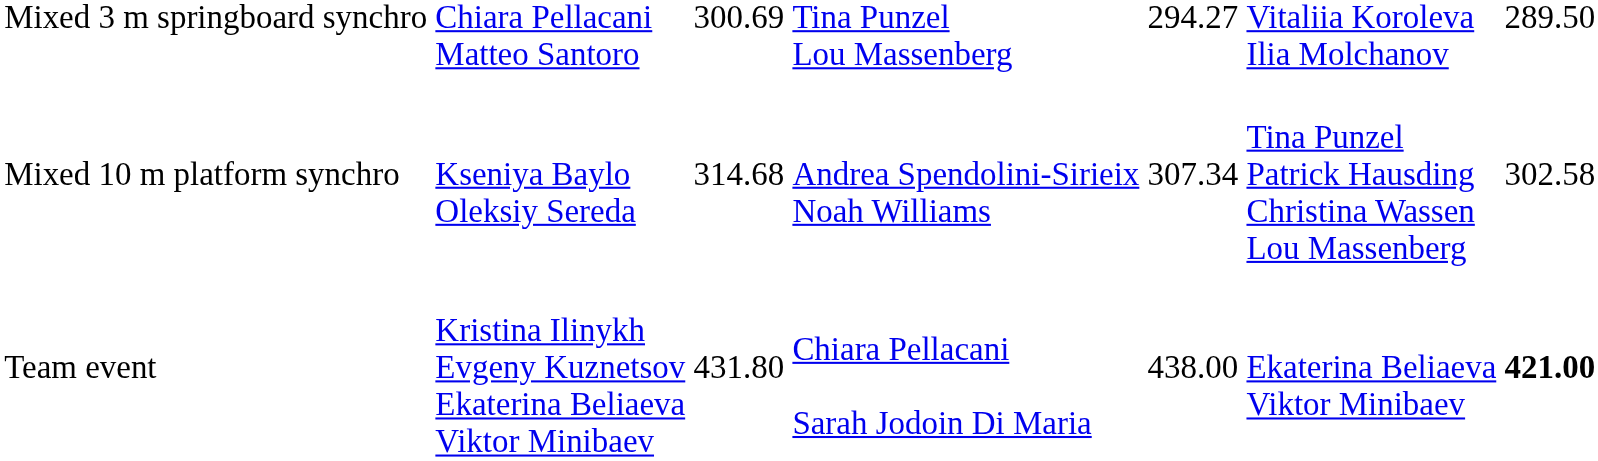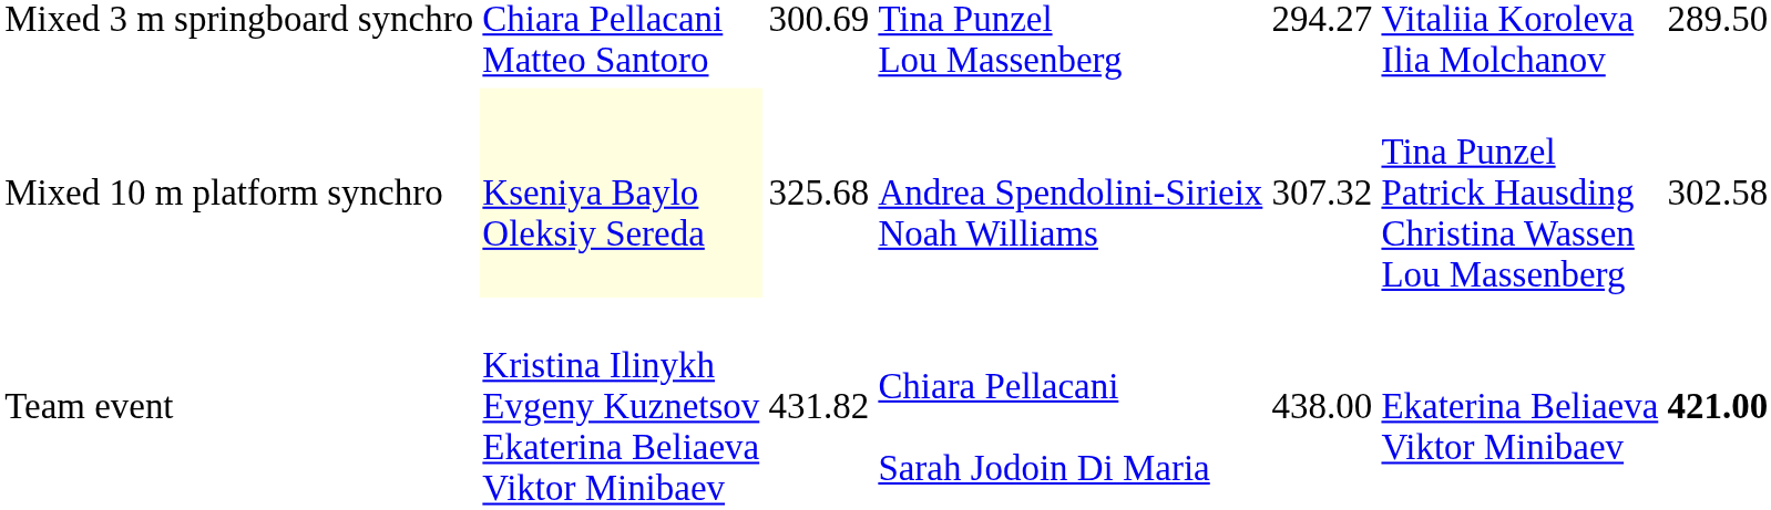 <table>
 <tr>
 <td>Mixed 3 m springboard synchro<br></td>
 <td><br><a href='#'>Chiara Pellacani</a><br><a href='#'>Matteo Santoro</a></td>
 <td>300.69</td>
 <td><br><a href='#'>Tina Punzel</a><br><a href='#'>Lou Massenberg</a></td>
 <td>294.27</td>
 <td><br><a href='#'>Vitaliia Koroleva</a><br><a href='#'>Ilia Molchanov</a></td>
 <td>289.50</td>
 </tr>
 <tr>
 <td>Mixed 10 m platform synchro<br></td>
-<td><br><a href='#'>Kseniya Baylo</a><br><a href='#'>Oleksiy Sereda</a></td>
-<td>314.68</td>
+<td style="background: lightyellow;"><br><a href='#'>Kseniya Baylo</a><br><a href='#'>Oleksiy Sereda</a></td>
+<td>325.68</td>
 <td><br><a href='#'>Andrea Spendolini-Sirieix</a><br><a href='#'>Noah Williams</a></td>
-<td>307.34</td>
+<td>307.32</td>
 <td><br><a href='#'>Tina Punzel</a><br><a href='#'>Patrick Hausding</a><br><a href='#'>Christina Wassen</a><br><a href='#'>Lou Massenberg</a></td>
 <td>302.58</td>
 </tr>
 <tr>
 <td>Team event<br></td>
 <td><br><a href='#'>Kristina Ilinykh</a><br><a href='#'>Evgeny Kuznetsov</a><br><a href='#'>Ekaterina Beliaeva</a><br><a href='#'>Viktor Minibaev</a></td>
-<td>431.80</td>
+<td>431.82</td>
 <td><br><a href='#'>Chiara Pellacani</a><br><br><a href='#'>Sarah Jodoin Di Maria</a><br></td>
 <td>438.00</td>
 <td><br><a href='#'>Ekaterina Beliaeva</a><br><a href='#'>Viktor Minibaev</a></td>
 <td><strong>421.00</strong></td>
 </tr>
 </table>
